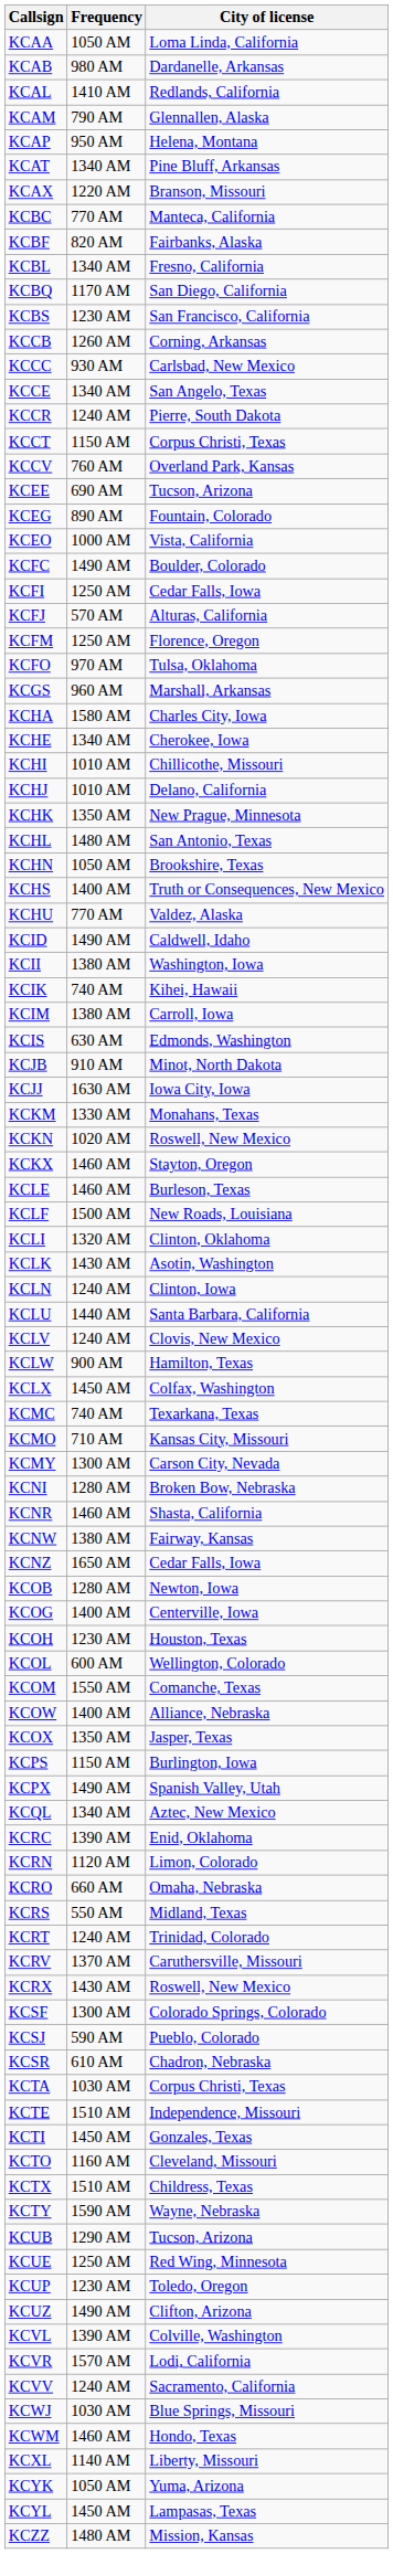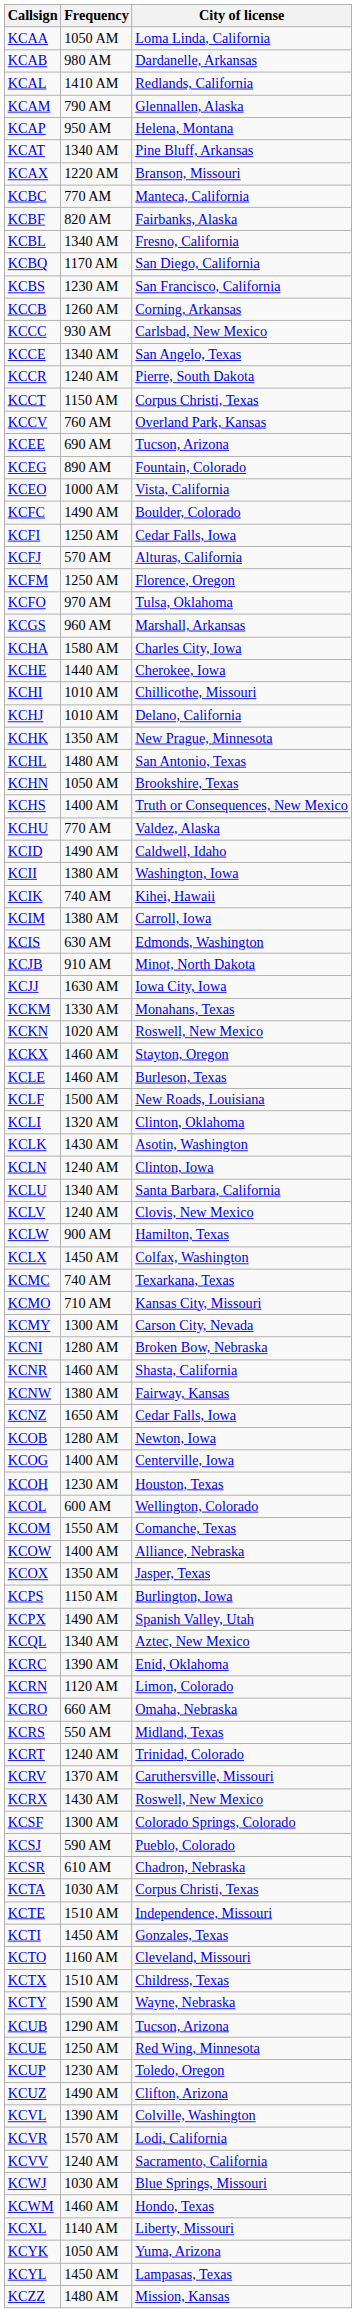 <table class="wikitable sortable">
 <tr>
 <th>Callsign</th>
 <th>Frequency</th>
 <th>City of license</th>
 </tr>
 <tr>
 <td><a href='#'>KCAA</a></td>
 <td>1050 AM</td>
 <td><a href='#'>Loma Linda, California</a></td>
 </tr>
 <tr>
 <td><a href='#'>KCAB</a></td>
 <td>980 AM</td>
 <td><a href='#'>Dardanelle, Arkansas</a></td>
 </tr>
 <tr>
 <td><a href='#'>KCAL</a></td>
 <td>1410 AM</td>
 <td><a href='#'>Redlands, California</a></td>
 </tr>
 <tr>
 <td><a href='#'>KCAM</a></td>
 <td>790 AM</td>
 <td><a href='#'>Glennallen, Alaska</a></td>
 </tr>
 <tr>
 <td><a href='#'>KCAP</a></td>
 <td>950 AM</td>
 <td><a href='#'>Helena, Montana</a></td>
 </tr>
 <tr>
 <td><a href='#'>KCAT</a></td>
 <td>1340 AM</td>
 <td><a href='#'>Pine Bluff, Arkansas</a></td>
 </tr>
 <tr>
 <td><a href='#'>KCAX</a></td>
 <td>1220 AM</td>
 <td><a href='#'>Branson, Missouri</a></td>
 </tr>
 <tr>
 <td><a href='#'>KCBC</a></td>
 <td>770 AM</td>
 <td><a href='#'>Manteca, California</a></td>
 </tr>
 <tr>
 <td><a href='#'>KCBF</a></td>
 <td>820 AM</td>
 <td><a href='#'>Fairbanks, Alaska</a></td>
 </tr>
 <tr>
 <td><a href='#'>KCBL</a></td>
 <td>1340 AM</td>
 <td><a href='#'>Fresno, California</a></td>
 </tr>
 <tr>
 <td><a href='#'>KCBQ</a></td>
 <td>1170 AM</td>
 <td><a href='#'>San Diego, California</a></td>
 </tr>
 <tr>
 <td><a href='#'>KCBS</a></td>
 <td>1230 AM</td>
 <td><a href='#'>San Francisco, California</a></td>
 </tr>
 <tr>
 <td><a href='#'>KCCB</a></td>
 <td>1260 AM</td>
 <td><a href='#'>Corning, Arkansas</a></td>
 </tr>
 <tr>
 <td><a href='#'>KCCC</a></td>
 <td>930 AM</td>
 <td><a href='#'>Carlsbad, New Mexico</a></td>
 </tr>
 <tr>
 <td><a href='#'>KCCE</a></td>
 <td>1340 AM</td>
 <td><a href='#'>San Angelo, Texas</a></td>
 </tr>
 <tr>
 <td><a href='#'>KCCR</a></td>
 <td>1240 AM</td>
 <td><a href='#'>Pierre, South Dakota</a></td>
 </tr>
 <tr>
 <td><a href='#'>KCCT</a></td>
 <td>1150 AM</td>
 <td><a href='#'>Corpus Christi, Texas</a></td>
 </tr>
 <tr>
 <td><a href='#'>KCCV</a></td>
 <td>760 AM</td>
 <td><a href='#'>Overland Park, Kansas</a></td>
 </tr>
 <tr>
 <td><a href='#'>KCEE</a></td>
 <td>690 AM</td>
 <td><a href='#'>Tucson, Arizona</a></td>
 </tr>
 <tr>
 <td><a href='#'>KCEG</a></td>
 <td>890 AM</td>
 <td><a href='#'>Fountain, Colorado</a></td>
 </tr>
 <tr>
 <td><a href='#'>KCEO</a></td>
 <td>1000 AM</td>
 <td><a href='#'>Vista, California</a></td>
 </tr>
 <tr>
 <td><a href='#'>KCFC</a></td>
 <td>1490 AM</td>
 <td><a href='#'>Boulder, Colorado</a></td>
 </tr>
 <tr>
 <td><a href='#'>KCFI</a></td>
 <td>1250 AM</td>
 <td><a href='#'>Cedar Falls, Iowa</a></td>
 </tr>
 <tr>
 <td><a href='#'>KCFJ</a></td>
 <td>570 AM</td>
 <td><a href='#'>Alturas, California</a></td>
 </tr>
 <tr>
 <td><a href='#'>KCFM</a></td>
 <td>1250 AM</td>
 <td><a href='#'>Florence, Oregon</a></td>
 </tr>
 <tr>
 <td><a href='#'>KCFO</a></td>
 <td>970 AM</td>
 <td><a href='#'>Tulsa, Oklahoma</a></td>
 </tr>
 <tr>
 <td><a href='#'>KCGS</a></td>
 <td>960 AM</td>
 <td><a href='#'>Marshall, Arkansas</a></td>
 </tr>
 <tr>
 <td><a href='#'>KCHA</a></td>
 <td>1580 AM</td>
 <td><a href='#'>Charles City, Iowa</a></td>
 </tr>
 <tr>
 <td><a href='#'>KCHE</a></td>
-<td>1340 AM</td>
+<td>1440 AM</td>
 <td><a href='#'>Cherokee, Iowa</a></td>
 </tr>
 <tr>
 <td><a href='#'>KCHI</a></td>
 <td>1010 AM</td>
 <td><a href='#'>Chillicothe, Missouri</a></td>
 </tr>
 <tr>
 <td><a href='#'>KCHJ</a></td>
 <td>1010 AM</td>
 <td><a href='#'>Delano, California</a></td>
 </tr>
 <tr>
 <td><a href='#'>KCHK</a></td>
 <td>1350 AM</td>
 <td><a href='#'>New Prague, Minnesota</a></td>
 </tr>
 <tr>
 <td><a href='#'>KCHL</a></td>
 <td>1480 AM</td>
 <td><a href='#'>San Antonio, Texas</a></td>
 </tr>
 <tr>
 <td><a href='#'>KCHN</a></td>
 <td>1050 AM</td>
 <td><a href='#'>Brookshire, Texas</a></td>
 </tr>
 <tr>
 <td><a href='#'>KCHS</a></td>
 <td>1400 AM</td>
 <td><a href='#'>Truth or Consequences, New Mexico</a></td>
 </tr>
 <tr>
 <td><a href='#'>KCHU</a></td>
 <td>770 AM</td>
 <td><a href='#'>Valdez, Alaska</a></td>
 </tr>
 <tr>
 <td><a href='#'>KCID</a></td>
 <td>1490 AM</td>
 <td><a href='#'>Caldwell, Idaho</a></td>
 </tr>
 <tr>
 <td><a href='#'>KCII</a></td>
 <td>1380 AM</td>
 <td><a href='#'>Washington, Iowa</a></td>
 </tr>
 <tr>
 <td><a href='#'>KCIK</a></td>
 <td>740 AM</td>
 <td><a href='#'>Kihei, Hawaii</a></td>
 </tr>
 <tr>
 <td><a href='#'>KCIM</a></td>
 <td>1380 AM</td>
 <td><a href='#'>Carroll, Iowa</a></td>
 </tr>
 <tr>
 <td><a href='#'>KCIS</a></td>
 <td>630 AM</td>
 <td><a href='#'>Edmonds, Washington</a></td>
 </tr>
 <tr>
 <td><a href='#'>KCJB</a></td>
 <td>910 AM</td>
 <td><a href='#'>Minot, North Dakota</a></td>
 </tr>
 <tr>
 <td><a href='#'>KCJJ</a></td>
 <td>1630 AM</td>
 <td><a href='#'>Iowa City, Iowa</a></td>
 </tr>
 <tr>
 <td><a href='#'>KCKM</a></td>
 <td>1330 AM</td>
 <td><a href='#'>Monahans, Texas</a></td>
 </tr>
 <tr>
 <td><a href='#'>KCKN</a></td>
 <td>1020 AM</td>
 <td><a href='#'>Roswell, New Mexico</a></td>
 </tr>
 <tr>
 <td><a href='#'>KCKX</a></td>
 <td>1460 AM</td>
 <td><a href='#'>Stayton, Oregon</a></td>
 </tr>
 <tr>
 <td><a href='#'>KCLE</a></td>
 <td>1460 AM</td>
 <td><a href='#'>Burleson, Texas</a></td>
 </tr>
 <tr>
 <td><a href='#'>KCLF</a></td>
 <td>1500 AM</td>
 <td><a href='#'>New Roads, Louisiana</a></td>
 </tr>
 <tr>
 <td><a href='#'>KCLI</a></td>
 <td>1320 AM</td>
 <td><a href='#'>Clinton, Oklahoma</a></td>
 </tr>
 <tr>
 <td><a href='#'>KCLK</a></td>
 <td>1430 AM</td>
 <td><a href='#'>Asotin, Washington</a></td>
 </tr>
 <tr>
 <td><a href='#'>KCLN</a></td>
 <td>1240 AM</td>
 <td><a href='#'>Clinton, Iowa</a></td>
 </tr>
 <tr>
 <td><a href='#'>KCLU</a></td>
-<td>1440 AM</td>
+<td>1340 AM</td>
 <td><a href='#'>Santa Barbara, California</a></td>
 </tr>
 <tr>
 <td><a href='#'>KCLV</a></td>
 <td>1240 AM</td>
 <td><a href='#'>Clovis, New Mexico</a></td>
 </tr>
 <tr>
 <td><a href='#'>KCLW</a></td>
 <td>900 AM</td>
 <td><a href='#'>Hamilton, Texas</a></td>
 </tr>
 <tr>
 <td><a href='#'>KCLX</a></td>
 <td>1450 AM</td>
 <td><a href='#'>Colfax, Washington</a></td>
 </tr>
 <tr>
 <td><a href='#'>KCMC</a></td>
 <td>740 AM</td>
 <td><a href='#'>Texarkana, Texas</a></td>
 </tr>
 <tr>
 <td><a href='#'>KCMO</a></td>
 <td>710 AM</td>
 <td><a href='#'>Kansas City, Missouri</a></td>
 </tr>
 <tr>
 <td><a href='#'>KCMY</a></td>
 <td>1300 AM</td>
 <td><a href='#'>Carson City, Nevada</a></td>
 </tr>
 <tr>
 <td><a href='#'>KCNI</a></td>
 <td>1280 AM</td>
 <td><a href='#'>Broken Bow, Nebraska</a></td>
 </tr>
 <tr>
 <td><a href='#'>KCNR</a></td>
 <td>1460 AM</td>
 <td><a href='#'>Shasta, California</a></td>
 </tr>
 <tr>
 <td><a href='#'>KCNW</a></td>
 <td>1380 AM</td>
 <td><a href='#'>Fairway, Kansas</a></td>
 </tr>
 <tr>
 <td><a href='#'>KCNZ</a></td>
 <td>1650 AM</td>
 <td><a href='#'>Cedar Falls, Iowa</a></td>
 </tr>
 <tr>
 <td><a href='#'>KCOB</a></td>
 <td>1280 AM</td>
 <td><a href='#'>Newton, Iowa</a></td>
 </tr>
 <tr>
 <td><a href='#'>KCOG</a></td>
 <td>1400 AM</td>
 <td><a href='#'>Centerville, Iowa</a></td>
 </tr>
 <tr>
 <td><a href='#'>KCOH</a></td>
 <td>1230 AM</td>
 <td><a href='#'>Houston, Texas</a></td>
 </tr>
 <tr>
 <td><a href='#'>KCOL</a></td>
 <td>600 AM</td>
 <td><a href='#'>Wellington, Colorado</a></td>
 </tr>
 <tr>
 <td><a href='#'>KCOM</a></td>
 <td>1550 AM</td>
 <td><a href='#'>Comanche, Texas</a></td>
 </tr>
 <tr>
 <td><a href='#'>KCOW</a></td>
 <td>1400 AM</td>
 <td><a href='#'>Alliance, Nebraska</a></td>
 </tr>
 <tr>
 <td><a href='#'>KCOX</a></td>
 <td>1350 AM</td>
 <td><a href='#'>Jasper, Texas</a></td>
 </tr>
 <tr>
 <td><a href='#'>KCPS</a></td>
 <td>1150 AM</td>
 <td><a href='#'>Burlington, Iowa</a></td>
 </tr>
 <tr>
 <td><a href='#'>KCPX</a></td>
 <td>1490 AM</td>
 <td><a href='#'>Spanish Valley, Utah</a></td>
 </tr>
 <tr>
 <td><a href='#'>KCQL</a></td>
 <td>1340 AM</td>
 <td><a href='#'>Aztec, New Mexico</a></td>
 </tr>
 <tr>
 <td><a href='#'>KCRC</a></td>
 <td>1390 AM</td>
 <td><a href='#'>Enid, Oklahoma</a></td>
 </tr>
 <tr>
 <td><a href='#'>KCRN</a></td>
 <td>1120 AM</td>
 <td><a href='#'>Limon, Colorado</a></td>
 </tr>
 <tr>
 <td><a href='#'>KCRO</a></td>
 <td>660 AM</td>
 <td><a href='#'>Omaha, Nebraska</a></td>
 </tr>
 <tr>
 <td><a href='#'>KCRS</a></td>
 <td>550 AM</td>
 <td><a href='#'>Midland, Texas</a></td>
 </tr>
 <tr>
 <td><a href='#'>KCRT</a></td>
 <td>1240 AM</td>
 <td><a href='#'>Trinidad, Colorado</a></td>
 </tr>
 <tr>
 <td><a href='#'>KCRV</a></td>
 <td>1370 AM</td>
 <td><a href='#'>Caruthersville, Missouri</a></td>
 </tr>
 <tr>
 <td><a href='#'>KCRX</a></td>
 <td>1430 AM</td>
 <td><a href='#'>Roswell, New Mexico</a></td>
 </tr>
 <tr>
 <td><a href='#'>KCSF</a></td>
 <td>1300 AM</td>
 <td><a href='#'>Colorado Springs, Colorado</a></td>
 </tr>
 <tr>
 <td><a href='#'>KCSJ</a></td>
 <td>590 AM</td>
 <td><a href='#'>Pueblo, Colorado</a></td>
 </tr>
 <tr>
 <td><a href='#'>KCSR</a></td>
 <td>610 AM</td>
 <td><a href='#'>Chadron, Nebraska</a></td>
 </tr>
 <tr>
 <td><a href='#'>KCTA</a></td>
 <td>1030 AM</td>
 <td><a href='#'>Corpus Christi, Texas</a></td>
 </tr>
 <tr>
 <td><a href='#'>KCTE</a></td>
 <td>1510 AM</td>
 <td><a href='#'>Independence, Missouri</a></td>
 </tr>
 <tr>
 <td><a href='#'>KCTI</a></td>
 <td>1450 AM</td>
 <td><a href='#'>Gonzales, Texas</a></td>
 </tr>
 <tr>
 <td><a href='#'>KCTO</a></td>
 <td>1160 AM</td>
 <td><a href='#'>Cleveland, Missouri</a></td>
 </tr>
 <tr>
 <td><a href='#'>KCTX</a></td>
 <td>1510 AM</td>
 <td><a href='#'>Childress, Texas</a></td>
 </tr>
 <tr>
 <td><a href='#'>KCTY</a></td>
 <td>1590 AM</td>
 <td><a href='#'>Wayne, Nebraska</a></td>
 </tr>
 <tr>
 <td><a href='#'>KCUB</a></td>
 <td>1290 AM</td>
 <td><a href='#'>Tucson, Arizona</a></td>
 </tr>
 <tr>
 <td><a href='#'>KCUE</a></td>
 <td>1250 AM</td>
 <td><a href='#'>Red Wing, Minnesota</a></td>
 </tr>
 <tr>
 <td><a href='#'>KCUP</a></td>
 <td>1230 AM</td>
 <td><a href='#'>Toledo, Oregon</a></td>
 </tr>
 <tr>
 <td><a href='#'>KCUZ</a></td>
 <td>1490 AM</td>
 <td><a href='#'>Clifton, Arizona</a></td>
 </tr>
 <tr>
 <td><a href='#'>KCVL</a></td>
 <td>1390 AM</td>
 <td><a href='#'>Colville, Washington</a></td>
 </tr>
 <tr>
 <td><a href='#'>KCVR</a></td>
 <td>1570 AM</td>
 <td><a href='#'>Lodi, California</a></td>
 </tr>
 <tr>
 <td><a href='#'>KCVV</a></td>
 <td>1240 AM</td>
 <td><a href='#'>Sacramento, California</a></td>
 </tr>
 <tr>
 <td><a href='#'>KCWJ</a></td>
 <td>1030 AM</td>
 <td><a href='#'>Blue Springs, Missouri</a></td>
 </tr>
 <tr>
 <td><a href='#'>KCWM</a></td>
 <td>1460 AM</td>
 <td><a href='#'>Hondo, Texas</a></td>
 </tr>
 <tr>
 <td><a href='#'>KCXL</a></td>
 <td>1140 AM</td>
 <td><a href='#'>Liberty, Missouri</a></td>
 </tr>
 <tr>
 <td><a href='#'>KCYK</a></td>
 <td>1050 AM</td>
 <td><a href='#'>Yuma, Arizona</a></td>
 </tr>
 <tr>
 <td><a href='#'>KCYL</a></td>
 <td>1450 AM</td>
 <td><a href='#'>Lampasas, Texas</a></td>
 </tr>
 <tr>
 <td><a href='#'>KCZZ</a></td>
 <td>1480 AM</td>
 <td><a href='#'>Mission, Kansas</a></td>
 </tr>
 </table>
